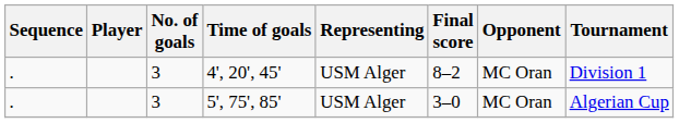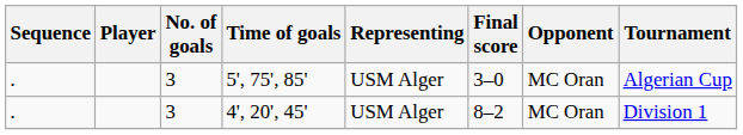 <table class="wikitable sortable" style="font-size:90%;">
 <tr>
 <th>Sequence<br></th>
 <th>Player</th>
 <th>No. of<br>goals</th>
 <th>Time of goals</th>
 <th>Representing</th>
 <th>Final<br>score</th>
 <th>Opponent</th>
 <th>Tournament</th>
 </tr>
 <tr>
 <td>.</td>
 <td> </td>
 <td>3</td>
+<td>5', 75', 85'</td>
+<td>USM Alger</td>
+<td>3–0</td>
+<td>MC Oran</td>
+<td><a href='#'>Algerian Cup</a></td>
+</tr>
+<tr>
+<td>.</td>
+<td> </td>
+<td>3</td>
 <td>4', 20', 45'</td>
 <td>USM Alger</td>
 <td>8–2</td>
 <td>MC Oran</td>
 <td><a href='#'>Division 1</a></td>
 </tr>
 <tr>
-<td>.</td>
-<td> </td>
-<td>3</td>
-<td>5', 75', 85'</td>
-<td>USM Alger</td>
-<td>3–0</td>
-<td>MC Oran</td>
-<td><a href='#'>Algerian Cup</a></td>
-</tr>
-<tr>
 </tr>
 </table>
